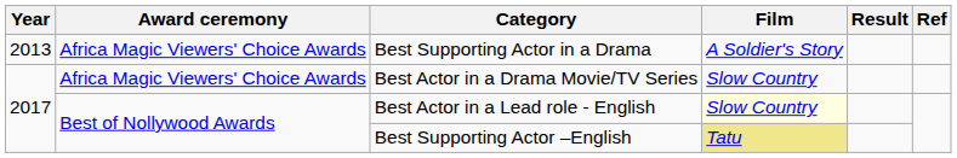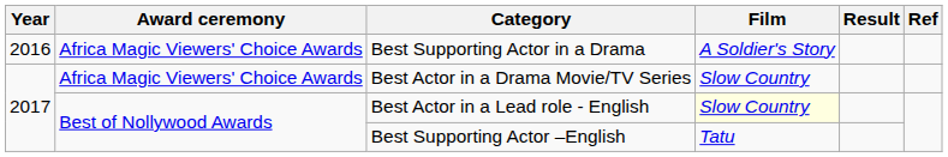 <table class="wikitable">
 <tr>
 <th>Year</th>
 <th>Award ceremony</th>
 <th>Category</th>
 <th>Film</th>
 <th>Result</th>
 <th>Ref</th>
 </tr>
 <tr>
-<td>2013</td>
+<td>2016</td>
 <td><a href='#'>Africa Magic Viewers' Choice Awards</a></td>
 <td>Best Supporting Actor in a Drama</td>
 <td><a href='#'><em>A Soldier's Story</em></a></td>
 <td></td>
 <td></td>
 </tr>
 <tr>
 <td rowspan="3">2017</td>
 <td><a href='#'>Africa Magic Viewers' Choice Awards</a></td>
 <td>Best Actor in a Drama Movie/TV Series</td>
 <td><em><a href='#'>Slow Country</a></em></td>
 <td></td>
 <td></td>
 </tr>
 <tr>
 <td rowspan="2"><a href='#'>Best of Nollywood Awards</a></td>
 <td>Best Actor in a Lead role - English</td>
 <td style="background: lightyellow;"><em><a href='#'>Slow Country</a></em></td>
 <td></td>
 <td rowspan="2"></td>
 </tr>
 <tr>
 <td>Best Supporting Actor –English</td>
-<td style="background: khaki;"><em><a href='#'>Tatu</a></em></td>
+<td><em><a href='#'>Tatu</a></em></td>
 <td></td>
 </tr>
 </table>
